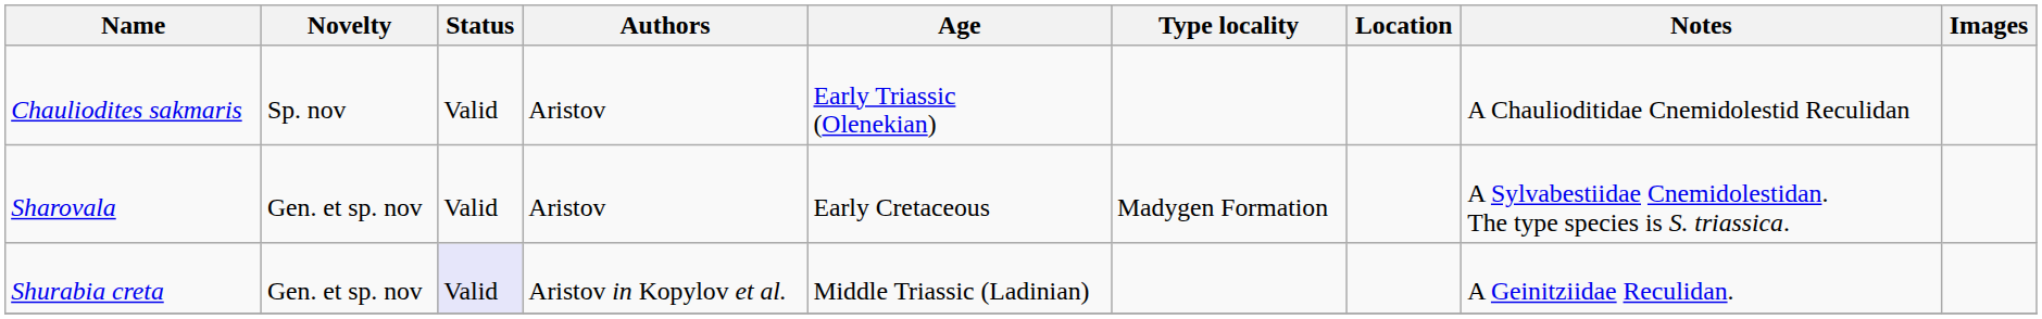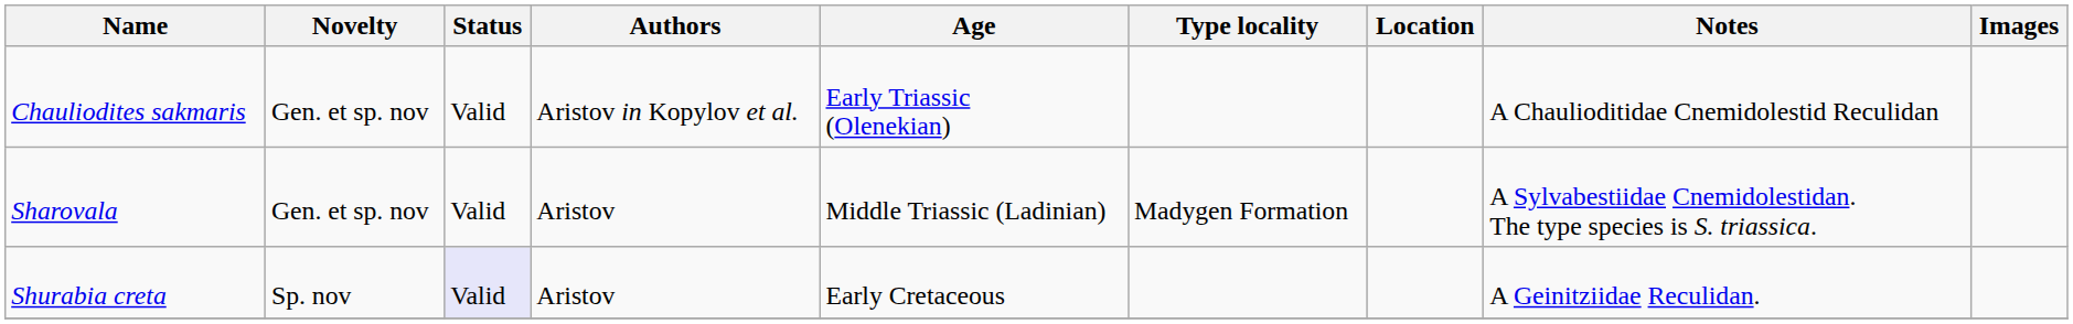 <table class="wikitable sortable" align="center" width="100%">
 <tr>
 <th>Name</th>
 <th>Novelty</th>
 <th>Status</th>
 <th>Authors</th>
 <th>Age</th>
 <th>Type locality</th>
 <th>Location</th>
 <th>Notes</th>
 <th>Images</th>
 </tr>
 <tr>
 <td><br><em><a href='#'>Chauliodites sakmaris</a></em></td>
-<td><br>Sp. nov</td>
+<td><br>Gen. et sp. nov</td>
 <td><br>Valid</td>
-<td><br>Aristov</td>
+<td><br>Aristov <em>in</em> Kopylov <em>et al.</em></td>
 <td><br><a href='#'>Early Triassic</a><br>(<a href='#'>Olenekian</a>)</td>
 <td></td>
 <td><br></td>
 <td><br>A Chaulioditidae Cnemidolestid Reculidan</td>
 <td></td>
 </tr>
 <tr>
 <td><br><em><a href='#'>Sharovala</a></em></td>
 <td><br>Gen. et sp. nov</td>
 <td><br>Valid</td>
 <td><br>Aristov</td>
-<td><br>Early Cretaceous</td>
+<td><br>Middle Triassic (Ladinian)</td>
 <td><br>Madygen Formation</td>
 <td><br></td>
 <td><br>A <a href='#'>Sylvabestiidae</a> <a href='#'>Cnemidolestidan</a>.<br> The type species is <em>S. triassica</em>.</td>
 <td></td>
 </tr>
 <tr>
 <td><br><em><a href='#'>Shurabia creta</a></em></td>
-<td><br>Gen. et sp. nov</td>
+<td><br>Sp. nov</td>
 <td style="background: lavender;"><br>Valid</td>
-<td><br>Aristov <em>in</em> Kopylov <em>et al.</em></td>
-<td><br>Middle Triassic (Ladinian)</td>
+<td><br>Aristov</td>
+<td><br>Early Cretaceous</td>
 <td></td>
 <td><br></td>
 <td><br>A <a href='#'>Geinitziidae</a> <a href='#'>Reculidan</a>.</td>
 <td></td>
 </tr>
 <tr>
 </tr>
 </table>
